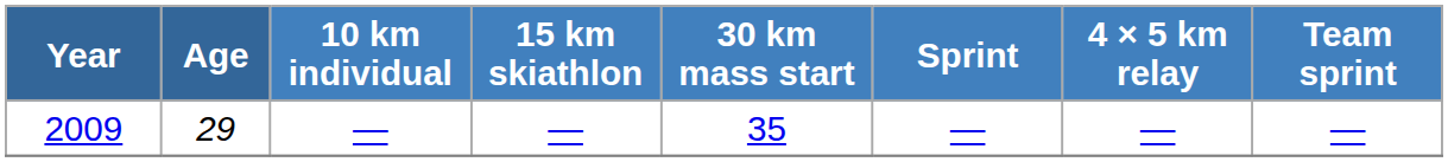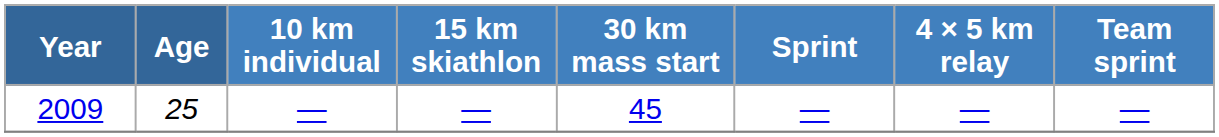 <table class="wikitable" style="font-size:95%; text-align:center; border:grey solid 1px; border-collapse:collapse; background:#ffffff;">
 <tr>
 <th style="background-color:#369; color:white; width:60px;"> Year </th>
 <th style="background-color:#369; color:white; width:40px;"> Age </th>
 <th style="background-color:#4180be; color:white; width:75px;"> 10 km <br> individual </th>
 <th style="background-color:#4180be; color:white; width:75px;"> 15 km <br> skiathlon </th>
 <th style="background-color:#4180be; color:white; width:75px;"> 30 km <br> mass start </th>
 <th style="background-color:#4180be; color:white; width:75px;"> Sprint </th>
 <th style="background-color:#4180be; color:white; width:75px;"> 4 × 5 km <br> relay </th>
 <th style="background-color:#4180be; color:white; width:75px;"> Team <br> sprint </th>
 </tr>
 <tr>
 <td><a href='#'>2009</a></td>
-<td><em>29</em></td>
+<td><em>25</em></td>
 <td><a href='#'>—</a></td>
 <td><a href='#'>—</a></td>
-<td><a href='#'>35</a></td>
+<td><a href='#'>45</a></td>
 <td><a href='#'>—</a></td>
 <td><a href='#'>—</a></td>
 <td><a href='#'>—</a></td>
 </tr>
 <tr>
 </tr>
 </table>
